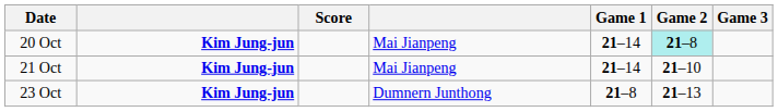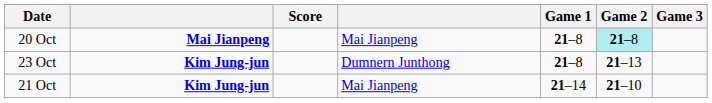 <table class="wikitable" style="text-align:center; font-size:90% ">
 <tr>
 <th width="60">Date</th>
 <th align="right" width="200"></th>
 <th width="60">Score</th>
 <th align="left" width="200"></th>
 <th width="50">Game 1</th>
 <th width="50">Game 2</th>
 <th width="50">Game 3</th>
 </tr>
 <tr>
 <td>20 Oct</td>
+<td align="right"><strong><a href='#'>Mai Jianpeng</a> </strong></td>
+<td align="center"></td>
+<td align="left"> <a href='#'>Mai Jianpeng</a></td>
+<td><strong>21</strong>–8</td>
+<td style="background: paleturquoise;"><strong>21</strong>–8</td>
+<td></td>
+</tr>
+<tr>
+<td>23 Oct</td>
 <td align="right"><strong><a href='#'>Kim Jung-jun</a> </strong></td>
 <td align="center"></td>
-<td align="left"> <a href='#'>Mai Jianpeng</a></td>
-<td><strong>21</strong>–14</td>
-<td style="background: paleturquoise;"><strong>21</strong>–8</td>
+<td align="left"> <a href='#'>Dumnern Junthong</a></td>
+<td><strong>21</strong>–8</td>
+<td><strong>21</strong>–13</td>
 <td></td>
 </tr>
 <tr>
 <td>21 Oct</td>
 <td align="right"><strong><a href='#'>Kim Jung-jun</a> </strong></td>
 <td align="center"></td>
 <td align="left"> <a href='#'>Mai Jianpeng</a></td>
 <td><strong>21</strong>–14</td>
 <td><strong>21</strong>–10</td>
 <td></td>
 </tr>
-<tr>
-<td>23 Oct</td>
-<td align="right"><strong><a href='#'>Kim Jung-jun</a> </strong></td>
-<td align="center"></td>
-<td align="left"> <a href='#'>Dumnern Junthong</a></td>
-<td><strong>21</strong>–8</td>
-<td><strong>21</strong>–13</td>
-<td></td>
-</tr>
 </table>
